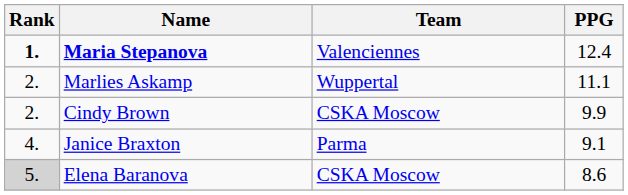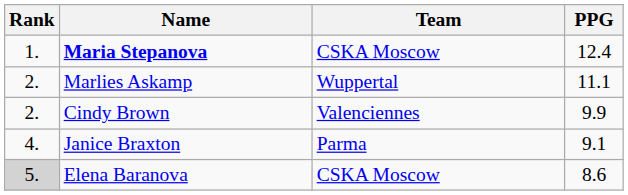 <table class="wikitable" style="text-align: center;">
 <tr>
 <th>Rank</th>
 <th width=200>Name</th>
 <th width=200>Team</th>
 <th width=40>PPG</th>
 </tr>
 <tr>
-<td><strong>1.</strong></td>
+<td>1.</td>
 <td align="left"> <strong><a href='#'>Maria Stepanova</a></strong></td>
-<td align="left"> <a href='#'>Valenciennes</a></td>
+<td align="left"> <a href='#'>CSKA Moscow</a></td>
 <td>12.4</td>
 </tr>
 <tr>
 <td>2.</td>
 <td align="left"> <a href='#'>Marlies Askamp</a></td>
 <td align="left"> <a href='#'>Wuppertal</a></td>
 <td>11.1</td>
 </tr>
 <tr>
 <td>2.</td>
 <td align="left"> <a href='#'>Cindy Brown</a></td>
-<td align="left"> <a href='#'>CSKA Moscow</a></td>
+<td align="left"> <a href='#'>Valenciennes</a></td>
 <td>9.9</td>
 </tr>
 <tr>
 <td>4.</td>
 <td align="left"> <a href='#'>Janice Braxton</a></td>
 <td align="left"> <a href='#'>Parma</a></td>
 <td>9.1</td>
 </tr>
 <tr>
 <td style="background: lightgrey;">5.</td>
 <td align="left"> <a href='#'>Elena Baranova</a></td>
 <td align="left"> <a href='#'>CSKA Moscow</a></td>
 <td>8.6</td>
 </tr>
 </table>
